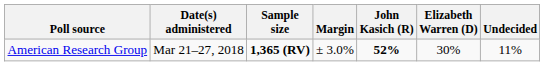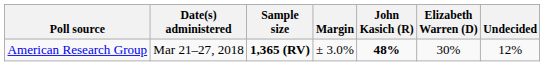 <table class="wikitable" style="font-size:90%;text-align:center;">
 <tr valign=bottom style="font-size:90%;">
 <th>Poll source</th>
 <th>Date(s)<br>administered</th>
 <th>Sample<br>size</th>
 <th>Margin<br></th>
 <th>John<br>Kasich (R)</th>
 <th>Elizabeth<br>Warren (D)</th>
 <th>Undecided</th>
 </tr>
 <tr>
 <td style="text-align:left;"><a href='#'>American Research Group</a></td>
 <td>Mar 21–27, 2018</td>
 <td><strong>1,365 (RV)</strong></td>
 <td>± 3.0%</td>
-<td><strong>52%</strong></td>
+<td><strong>48%</strong></td>
 <td>30%</td>
-<td>11%</td>
+<td>12%</td>
 </tr>
 </table>
